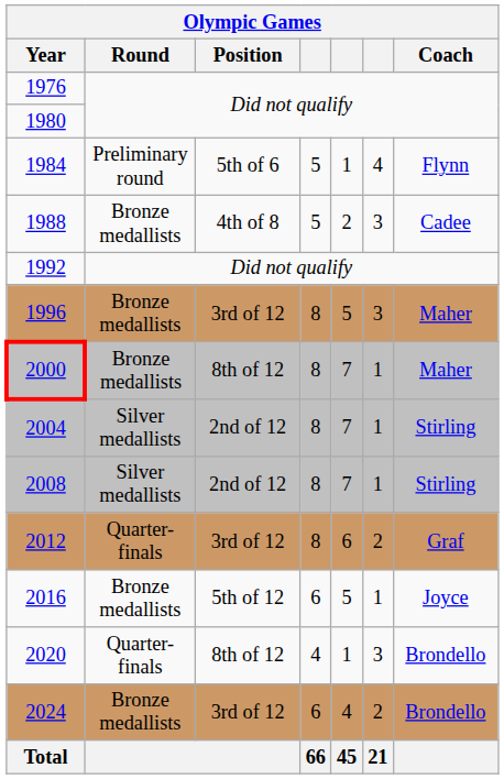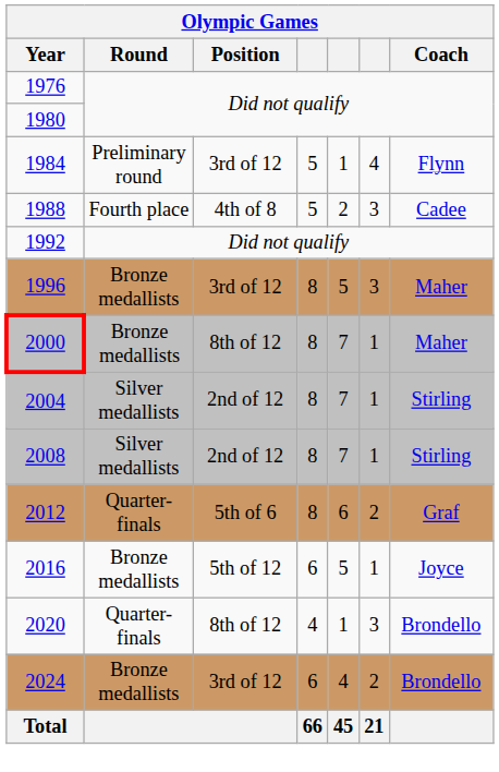 <table class="wikitable" style="width: 40%; text-align: center; font-size:90%">
 <tr>
 <th colspan=7><a href='#'>Olympic Games</a></th>
 </tr>
 <tr>
 <th style="width: 15%">Year</th>
 <th style="width: 20%">Round</th>
 <th style="width: 20%">Position</th>
 <th style="width: 5%"></th>
 <th style="width: 5%"></th>
 <th style="width: 5%"></th>
 <th style="width: 20%">Coach</th>
 </tr>
 <tr>
 <td> <a href='#'>1976</a></td>
 <td colspan=6 rowspan=2><em>Did not qualify</em></td>
 </tr>
 <tr>
 <td> <a href='#'>1980</a></td>
 </tr>
 <tr>
 <td> <a href='#'>1984</a></td>
 <td>Preliminary round</td>
-<td>5th of 6</td>
+<td>3rd of 12</td>
 <td>5</td>
 <td>1</td>
 <td>4</td>
 <td><a href='#'>Flynn</a></td>
 </tr>
 <tr>
 <td> <a href='#'>1988</a></td>
-<td>Bronze medallists</td>
+<td>Fourth place</td>
 <td>4th of 8</td>
 <td>5</td>
 <td>2</td>
 <td>3</td>
 <td><a href='#'>Cadee</a></td>
 </tr>
 <tr>
 <td> <a href='#'>1992</a></td>
 <td colspan=6><em>Did not qualify</em></td>
 </tr>
 <tr style="background:#cc9966">
 <td> <a href='#'>1996</a></td>
 <td>Bronze medallists</td>
 <td>3rd of 12</td>
 <td>8</td>
 <td>5</td>
 <td>3</td>
 <td><a href='#'>Maher</a></td>
 </tr>
 <tr style="background:silver">
 <td style="border: 3px solid red"> <a href='#'>2000</a></td>
 <td>Bronze medallists</td>
 <td>8th of 12</td>
 <td>8</td>
 <td>7</td>
 <td>1</td>
 <td><a href='#'>Maher</a></td>
 </tr>
 <tr style="background:silver">
 <td> <a href='#'>2004</a></td>
 <td>Silver medallists</td>
 <td>2nd of 12</td>
 <td>8</td>
 <td>7</td>
 <td>1</td>
 <td><a href='#'>Stirling</a></td>
 </tr>
 <tr style="background:silver">
 <td> <a href='#'>2008</a></td>
 <td>Silver medallists</td>
 <td>2nd of 12</td>
 <td>8</td>
 <td>7</td>
 <td>1</td>
 <td><a href='#'>Stirling</a></td>
 </tr>
 <tr style="background:#cc9966">
 <td> <a href='#'>2012</a></td>
 <td>Quarter-finals</td>
-<td>3rd of 12</td>
+<td>5th of 6</td>
 <td>8</td>
 <td>6</td>
 <td>2</td>
 <td><a href='#'>Graf</a></td>
 </tr>
 <tr>
 <td> <a href='#'>2016</a></td>
 <td>Bronze medallists</td>
 <td>5th of 12</td>
 <td>6</td>
 <td>5</td>
 <td>1</td>
 <td><a href='#'>Joyce</a></td>
 </tr>
 <tr>
 <td> <a href='#'>2020</a></td>
 <td>Quarter-finals</td>
 <td>8th of 12</td>
 <td>4</td>
 <td>1</td>
 <td>3</td>
 <td><a href='#'>Brondello</a></td>
 </tr>
 <tr style="background:#cc9966">
 <td> <a href='#'>2024</a></td>
 <td>Bronze medallists</td>
 <td>3rd of 12</td>
 <td>6</td>
 <td>4</td>
 <td>2</td>
 <td><a href='#'>Brondello</a></td>
 </tr>
 <tr>
 <th>Total</th>
 <th colspan=2></th>
 <th>66</th>
 <th>45</th>
 <th>21</th>
 <th></th>
 </tr>
 </table>
